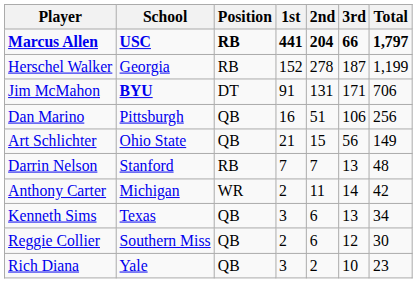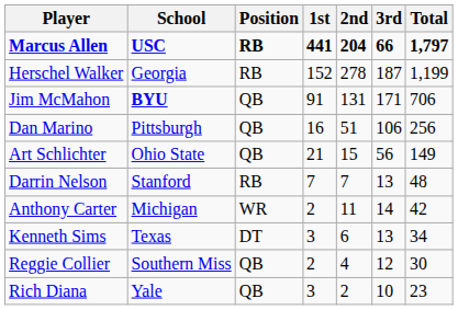 <table class="wikitable">
 <tr>
 <th>Player</th>
 <th>School</th>
 <th>Position</th>
 <th>1st</th>
 <th>2nd</th>
 <th>3rd</th>
 <th>Total</th>
 </tr>
 <tr>
 <td><strong><a href='#'>Marcus Allen</a></strong></td>
 <td><strong><a href='#'>USC</a></strong></td>
 <td><strong>RB</strong></td>
 <td><strong>441</strong></td>
 <td><strong>204</strong></td>
 <td><strong>66</strong></td>
 <td><strong>1,797</strong></td>
 </tr>
 <tr>
 <td><a href='#'>Herschel Walker</a></td>
 <td><a href='#'>Georgia</a></td>
 <td>RB</td>
 <td>152</td>
 <td>278</td>
 <td>187</td>
 <td>1,199</td>
 </tr>
 <tr>
 <td><a href='#'>Jim McMahon</a></td>
 <td><strong><a href='#'>BYU</a></strong></td>
-<td>DT</td>
+<td>QB</td>
 <td>91</td>
 <td>131</td>
 <td>171</td>
 <td>706</td>
 </tr>
 <tr>
 <td><a href='#'>Dan Marino</a></td>
 <td><a href='#'>Pittsburgh</a></td>
 <td>QB</td>
 <td>16</td>
 <td>51</td>
 <td>106</td>
 <td>256</td>
 </tr>
 <tr>
 <td><a href='#'>Art Schlichter</a></td>
 <td><a href='#'>Ohio State</a></td>
 <td>QB</td>
 <td>21</td>
 <td>15</td>
 <td>56</td>
 <td>149</td>
 </tr>
 <tr>
 <td><a href='#'>Darrin Nelson</a></td>
 <td><a href='#'>Stanford</a></td>
 <td>RB</td>
 <td>7</td>
 <td>7</td>
 <td>13</td>
 <td>48</td>
 </tr>
 <tr>
 <td><a href='#'>Anthony Carter</a></td>
 <td><a href='#'>Michigan</a></td>
 <td>WR</td>
 <td>2</td>
 <td>11</td>
 <td>14</td>
 <td>42</td>
 </tr>
 <tr>
 <td><a href='#'>Kenneth Sims</a></td>
 <td><a href='#'>Texas</a></td>
-<td>QB</td>
+<td>DT</td>
 <td>3</td>
 <td>6</td>
 <td>13</td>
 <td>34</td>
 </tr>
 <tr>
 <td><a href='#'>Reggie Collier</a></td>
 <td><a href='#'>Southern Miss</a></td>
 <td>QB</td>
 <td>2</td>
-<td>6</td>
+<td>4</td>
 <td>12</td>
 <td>30</td>
 </tr>
 <tr>
 <td><a href='#'>Rich Diana</a></td>
 <td><a href='#'>Yale</a></td>
 <td>QB</td>
 <td>3</td>
 <td>2</td>
 <td>10</td>
 <td>23</td>
 </tr>
 </table>
